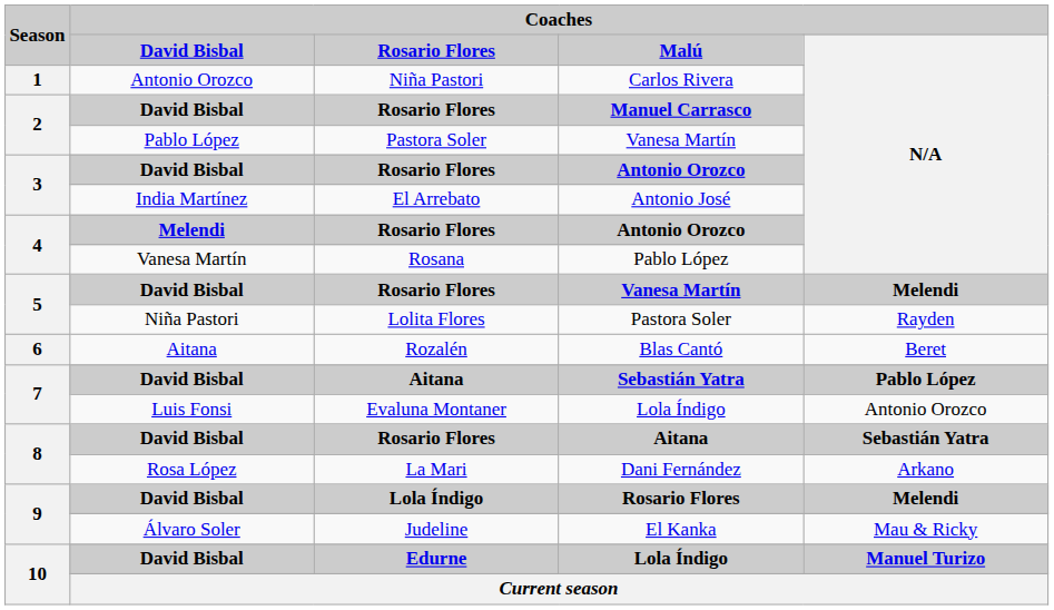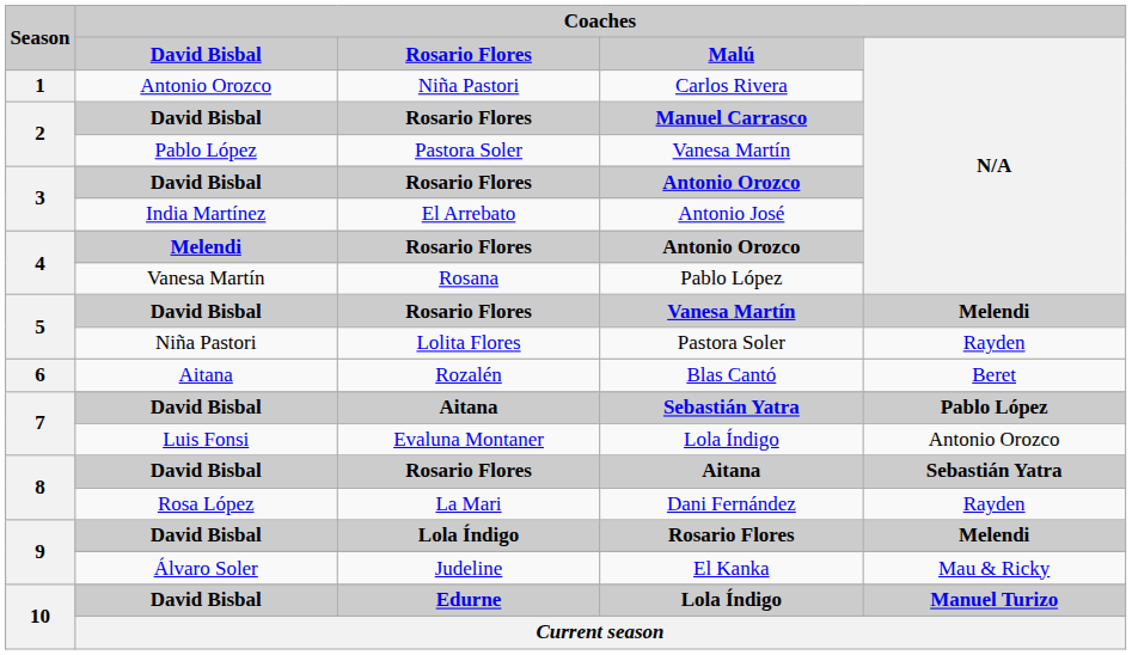 <table class="wikitable" style="text-align: center">
 <tr>
 <th style="background:#ccc" rowspan="2">Season</th>
 <th style="background:#ccc" colspan="4">Coaches</th>
 </tr>
 <tr>
 <th style="background:#ccc" width="200"><a href='#'>David Bisbal</a></th>
 <th style="background:#ccc" width="200"><a href='#'>Rosario Flores</a></th>
 <th style="background:#ccc" width="200"><a href='#'>Malú</a></th>
 <th rowspan="8">N/A</th>
 </tr>
 <tr>
 <th scope="row">1</th>
 <td><a href='#'>Antonio Orozco</a></td>
 <td><a href='#'>Niña Pastori</a></td>
 <td><a href='#'>Carlos Rivera</a></td>
 </tr>
 <tr>
 <th rowspan="2">2</th>
 <th style="background:#ccc" width="200">David Bisbal</th>
 <th style="background:#ccc" width="200">Rosario Flores</th>
 <th style="background:#ccc" width="200"><a href='#'>Manuel Carrasco</a></th>
 </tr>
 <tr>
 <td><a href='#'>Pablo López</a></td>
 <td><a href='#'>Pastora Soler</a></td>
 <td><a href='#'>Vanesa Martín</a></td>
 </tr>
 <tr>
 <th rowspan="2">3</th>
 <th style="background:#ccc" width="200">David Bisbal</th>
 <th style="background:#ccc" width="200">Rosario Flores</th>
 <th style="background:#ccc" width="200"><a href='#'>Antonio Orozco</a></th>
 </tr>
 <tr>
 <td><a href='#'>India Martínez</a></td>
 <td><a href='#'>El Arrebato</a></td>
 <td><a href='#'>Antonio José</a></td>
 </tr>
 <tr>
 <th rowspan="2">4</th>
 <th style="background:#ccc" width="200"><a href='#'>Melendi</a></th>
 <th style="background:#ccc" width="200">Rosario Flores</th>
 <th style="background:#ccc" width="200">Antonio Orozco</th>
 </tr>
 <tr>
 <td>Vanesa Martín</td>
 <td><a href='#'>Rosana</a></td>
 <td>Pablo López</td>
 </tr>
 <tr>
 <th rowspan="2">5</th>
 <th style="background:#ccc" width="200">David Bisbal</th>
 <th style="background:#ccc" width="200">Rosario Flores</th>
 <th style="background:#ccc" width="200"><a href='#'>Vanesa Martín</a></th>
 <th style="background:#ccc" width="200">Melendi</th>
 </tr>
 <tr>
 <td>Niña Pastori</td>
 <td><a href='#'>Lolita Flores</a></td>
 <td>Pastora Soler</td>
 <td><a href='#'>Rayden</a></td>
 </tr>
 <tr>
 <th scope="row" align="center">6</th>
 <td><a href='#'>Aitana</a></td>
 <td><a href='#'>Rozalén</a></td>
 <td><a href='#'>Blas Cantó</a></td>
 <td><a href='#'>Beret</a></td>
 </tr>
 <tr>
 <th rowspan="2">7</th>
 <th style="background:#ccc" width="200">David Bisbal</th>
 <th style="background:#ccc" width="200">Aitana</th>
 <th style="background:#ccc" width="200"><a href='#'>Sebastián Yatra</a></th>
 <th style="background:#ccc" width="200">Pablo López</th>
 </tr>
 <tr>
 <td><a href='#'>Luis Fonsi</a></td>
 <td><a href='#'>Evaluna Montaner</a></td>
 <td><a href='#'>Lola Índigo</a></td>
 <td>Antonio Orozco</td>
 </tr>
 <tr>
 <th rowspan="2">8</th>
 <th style="background:#ccc" width="200">David Bisbal</th>
 <th style="background:#ccc" width="200">Rosario Flores</th>
 <th style="background:#ccc" width="200">Aitana</th>
 <th style="background:#ccc" width="200">Sebastián Yatra</th>
 </tr>
 <tr>
 <td><a href='#'>Rosa López</a></td>
 <td><a href='#'>La Mari</a></td>
 <td><a href='#'>Dani Fernández</a></td>
-<td><a href='#'>Arkano</a></td>
+<td><a href='#'>Rayden</a></td>
 </tr>
 <tr>
 <th rowspan="2">9</th>
 <th style="background:#ccc" width="200">David Bisbal</th>
 <th style="background:#ccc" width="200">Lola Índigo</th>
 <th style="background:#ccc" width="200">Rosario Flores</th>
 <th style="background:#ccc" width="200">Melendi</th>
 </tr>
 <tr>
 <td><a href='#'>Álvaro Soler</a></td>
 <td><a href='#'>Judeline</a></td>
 <td><a href='#'>El Kanka</a></td>
 <td><a href='#'>Mau & Ricky</a></td>
 </tr>
 <tr>
 <th rowspan="2">10</th>
 <th style="background:#ccc" width="200">David Bisbal</th>
 <th style="background:#ccc" width="200"><a href='#'>Edurne</a></th>
 <th style="background:#ccc" width="200">Lola Índigo</th>
 <th style="background:#ccc" width="200"><a href='#'>Manuel Turizo</a></th>
 </tr>
 <tr>
 <th colspan="4"><em>Current season</em></th>
 </tr>
 </table>
